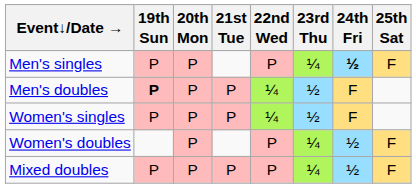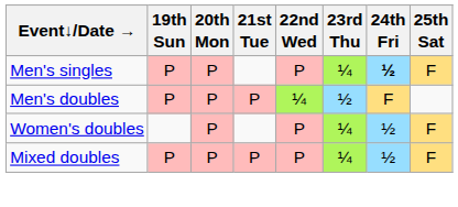 <table class="wikitable" style="margin:0.5em auto; font-size:90%; line-height:1.25em; text-align:center;">
 <tr>
 <th>Event↓/Date →</th>
 <th>19th<br>Sun</th>
 <th>20th<br>Mon</th>
 <th>21st<br>Tue</th>
 <th>22nd<br>Wed</th>
 <th>23rd<br>Thu</th>
 <th>24th<br>Fri</th>
 <th>25th<br>Sat</th>
 </tr>
 <tr>
 <td align="left"><a href='#'>Men's singles</a></td>
 <td bgcolor="#FFBBBB">P</td>
 <td bgcolor="#FFBBBB">P</td>
 <td></td>
 <td bgcolor="#FFBBBB">P</td>
 <td bgcolor="#AFF55B">¼</td>
 <td bgcolor="#97DEFF"><strong>½</strong></td>
 <td bgcolor="#FFDF80">F</td>
 </tr>
 <tr>
 <td align="left"><a href='#'>Men's doubles</a></td>
-<td bgcolor="#FFBBBB"><strong>P</strong></td>
-<td bgcolor="#FFBBBB">P</td>
-<td bgcolor="#FFBBBB">P</td>
-<td bgcolor="#AFF55B">¼</td>
-<td bgcolor="#97DEFF">½</td>
-<td bgcolor="#FFDF80">F</td>
-<td></td>
-</tr>
-<tr>
-<td align="left"><a href='#'>Women's singles</a></td>
 <td bgcolor="#FFBBBB">P</td>
 <td bgcolor="#FFBBBB">P</td>
 <td bgcolor="#FFBBBB">P</td>
 <td bgcolor="#AFF55B">¼</td>
 <td bgcolor="#97DEFF">½</td>
 <td bgcolor="#FFDF80">F</td>
 <td></td>
 </tr>
 <tr>
 <td align="left"><a href='#'>Women's doubles</a></td>
 <td></td>
 <td bgcolor="#FFBBBB">P</td>
 <td></td>
 <td bgcolor="#FFBBBB">P</td>
 <td bgcolor="#AFF55B">¼</td>
 <td bgcolor="#97DEFF">½</td>
 <td bgcolor="#FFDF80">F</td>
 </tr>
 <tr>
 <td align="left"><a href='#'>Mixed doubles</a></td>
 <td bgcolor="#FFBBBB">P</td>
 <td bgcolor="#FFBBBB">P</td>
 <td bgcolor="#FFBBBB">P</td>
 <td bgcolor="#FFBBBB">P</td>
 <td bgcolor="#AFF55B">¼</td>
 <td bgcolor="#97DEFF">½</td>
 <td bgcolor="#FFDF80">F</td>
 </tr>
 </table>
